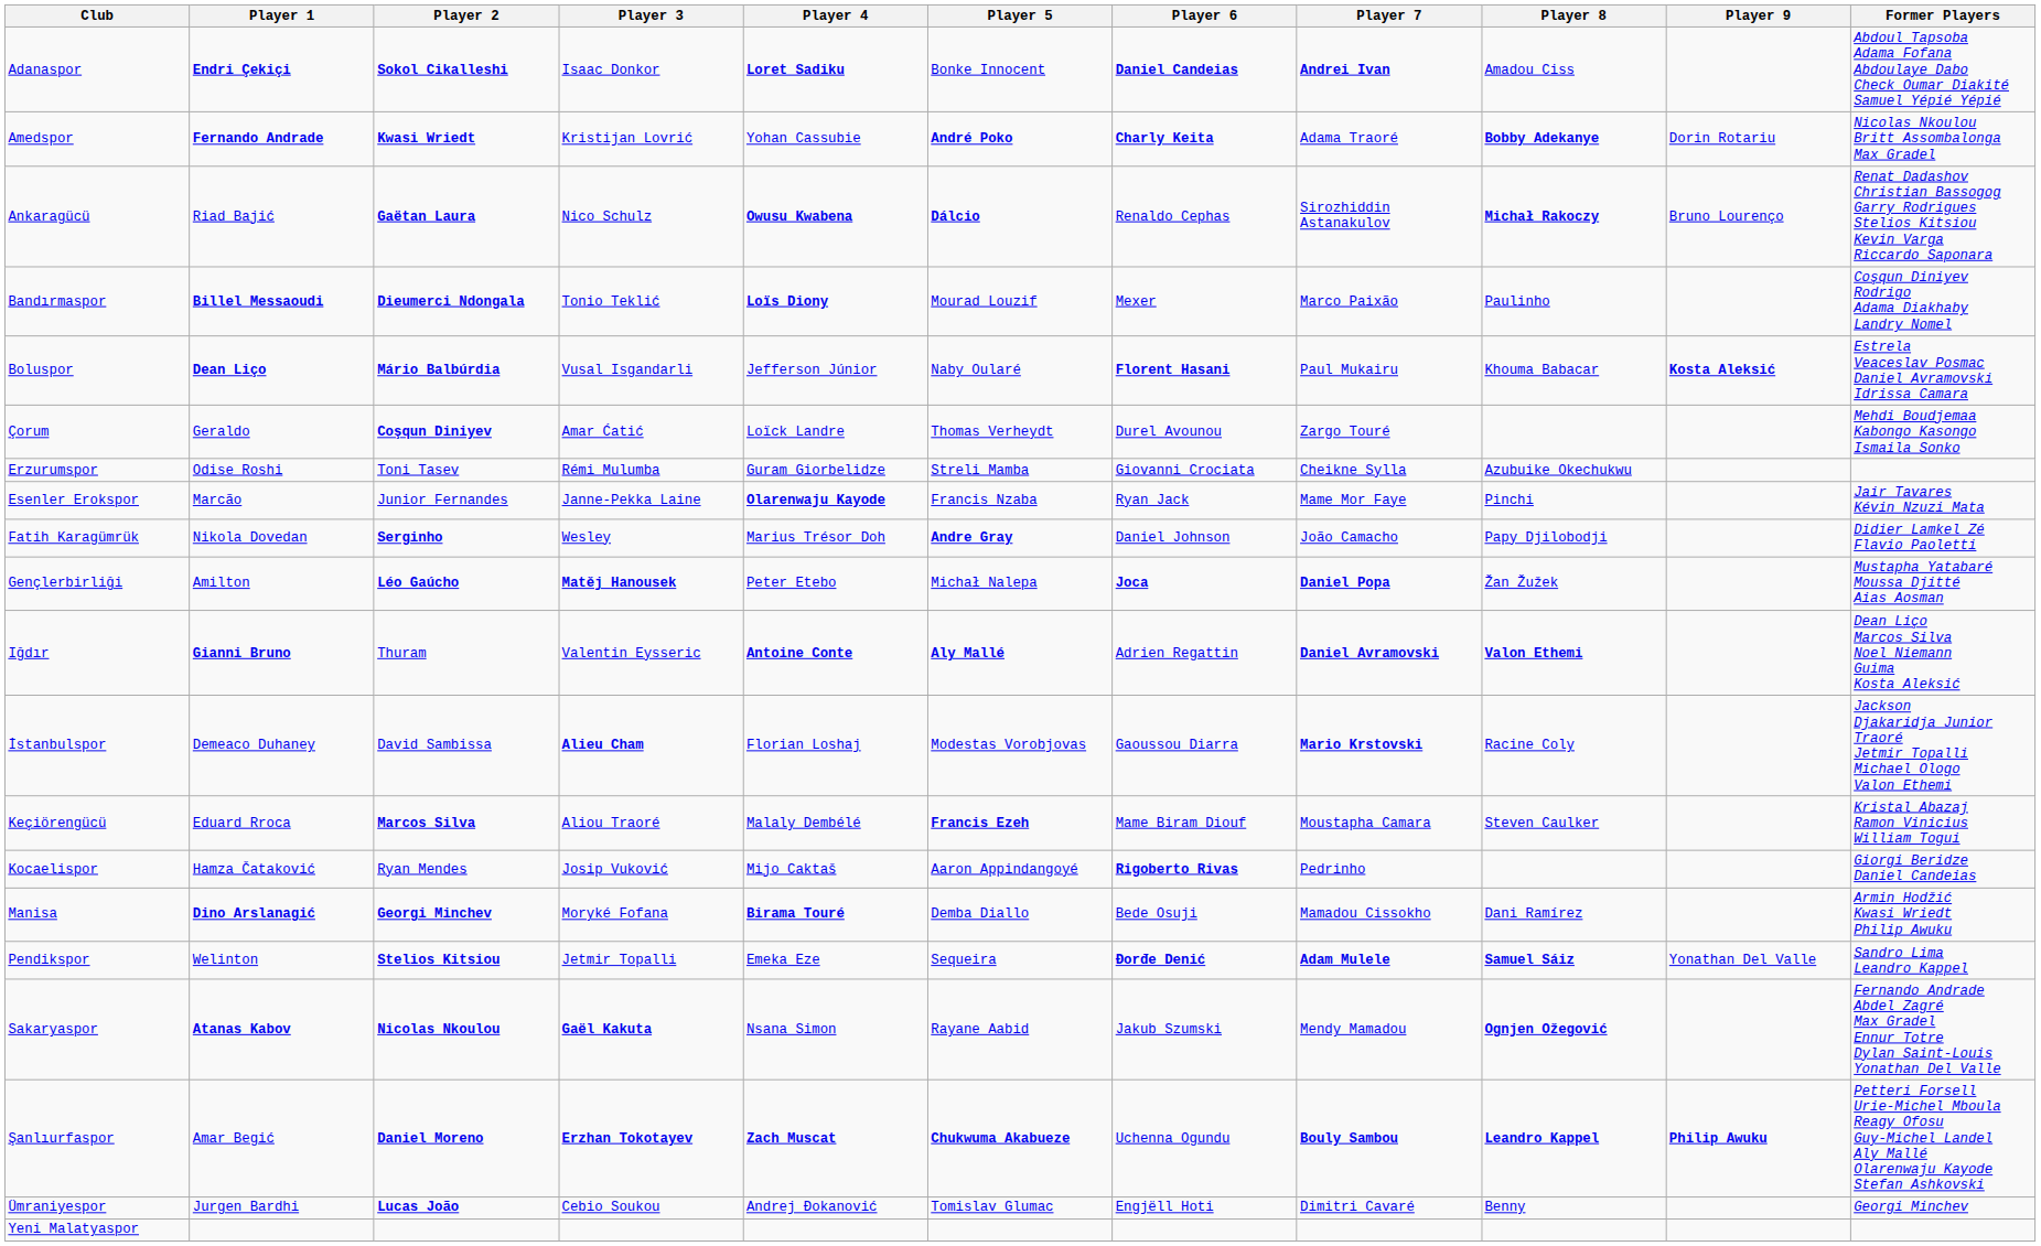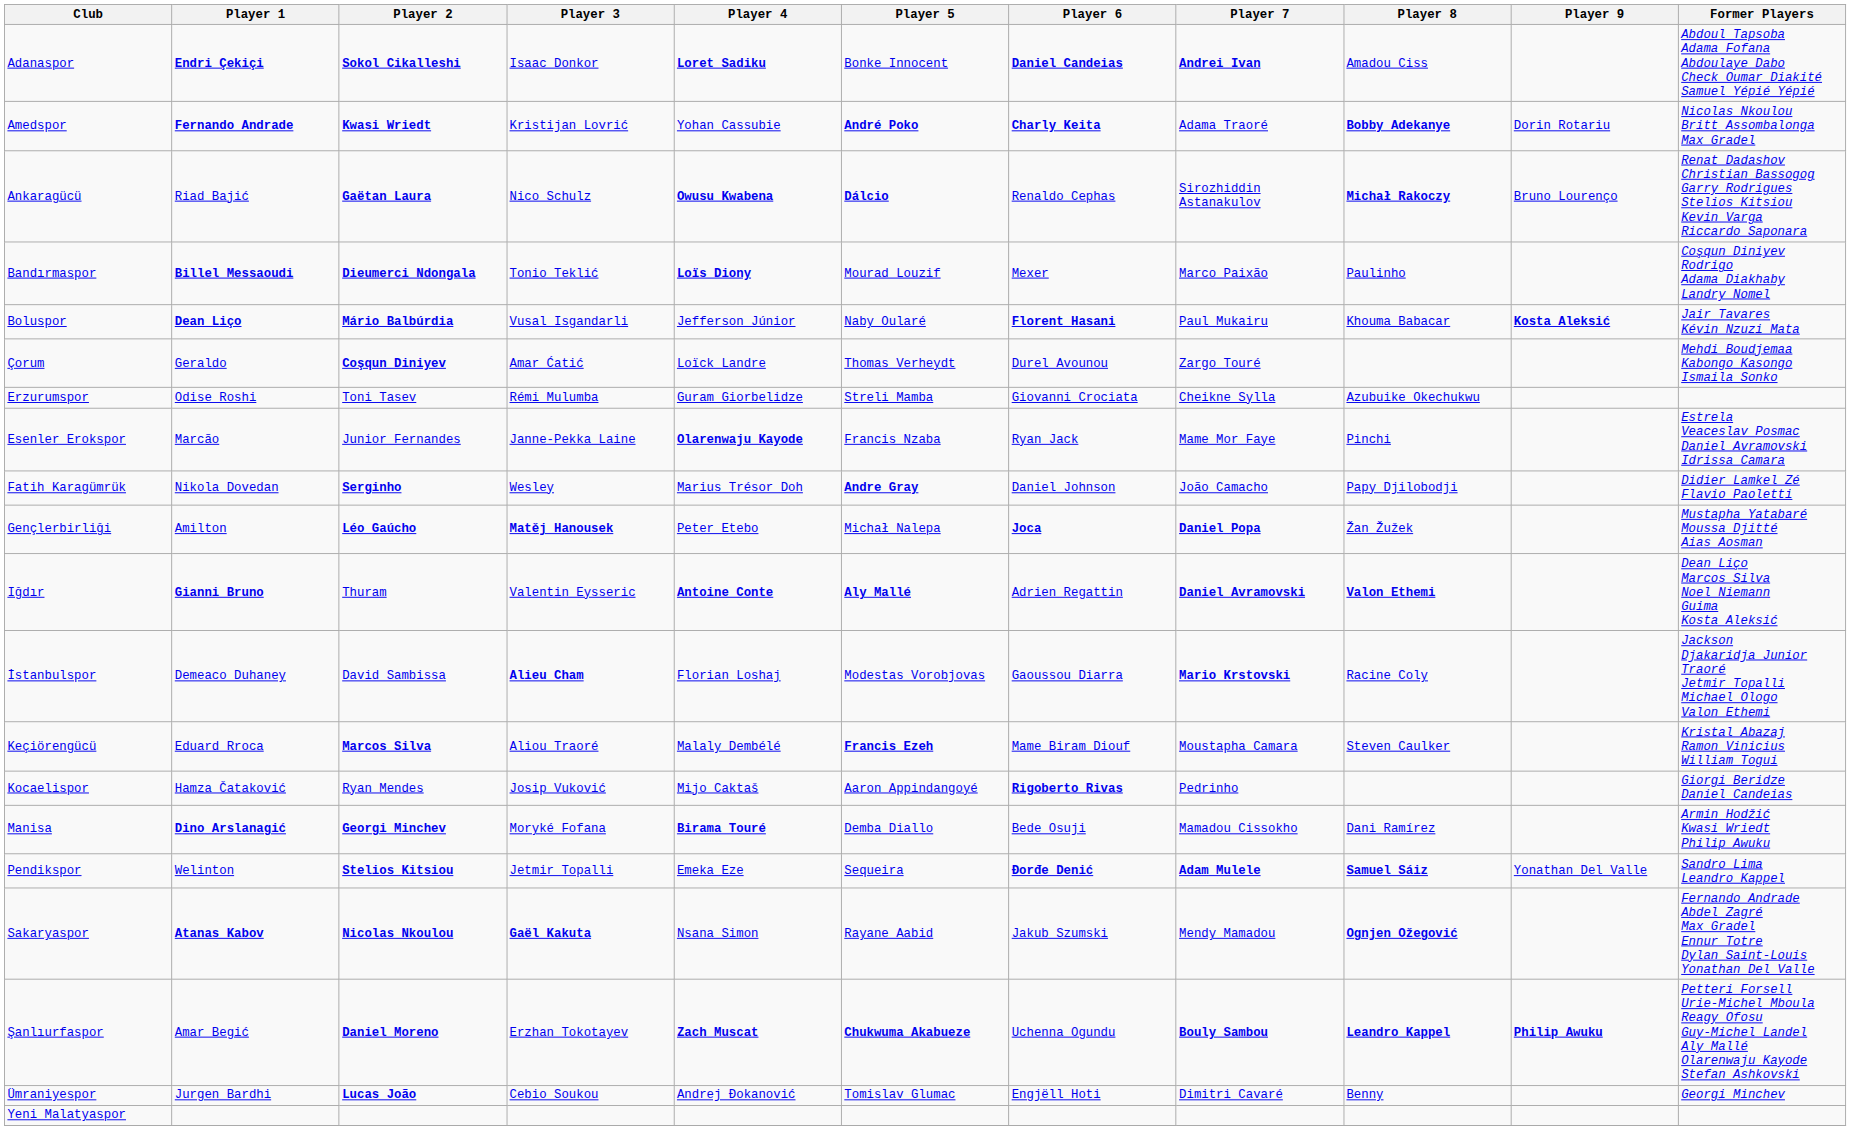 <table class="wikitable">
 <tr>
 <th width="170">Club</th>
 <th width="170">Player 1</th>
 <th width="170">Player 2</th>
 <th width="170">Player 3</th>
 <th width="170">Player 4</th>
 <th width="170">Player 5</th>
 <th width="170">Player 6</th>
 <th width="170">Player 7</th>
 <th width="170">Player 8</th>
 <th width="170">Player 9</th>
 <th width="170">Former Players</th>
 </tr>
 <tr>
 <td><a href='#'>Adanaspor</a></td>
 <td> <strong><a href='#'>Endri Çekiçi</a></strong></td>
 <td> <strong><a href='#'>Sokol Cikalleshi</a></strong></td>
 <td> <a href='#'>Isaac Donkor</a></td>
 <td> <strong><a href='#'>Loret Sadiku</a></strong></td>
 <td> <a href='#'>Bonke Innocent</a></td>
 <td> <strong><a href='#'>Daniel Candeias</a></strong></td>
 <td> <strong><a href='#'>Andrei Ivan</a></strong></td>
 <td> <a href='#'>Amadou Ciss</a></td>
 <td></td>
 <td> <em><a href='#'>Abdoul Tapsoba</a></em> <br>  <em><a href='#'>Adama Fofana</a></em> <br>  <em><a href='#'>Abdoulaye Dabo</a></em> <br>  <em><a href='#'>Check Oumar Diakité</a></em> <br>  <em><a href='#'>Samuel Yépié Yépié</a></em></td>
 </tr>
 <tr>
 <td><a href='#'>Amedspor</a></td>
 <td> <strong><a href='#'>Fernando Andrade</a></strong></td>
 <td> <strong><a href='#'>Kwasi Wriedt</a></strong></td>
 <td> <a href='#'>Kristijan Lovrić</a></td>
 <td> <a href='#'>Yohan Cassubie</a></td>
 <td> <strong><a href='#'>André Poko</a></strong></td>
 <td> <strong><a href='#'>Charly Keita</a></strong></td>
 <td> <a href='#'>Adama Traoré</a></td>
 <td> <strong><a href='#'>Bobby Adekanye</a></strong></td>
 <td> <a href='#'>Dorin Rotariu</a></td>
 <td> <em><a href='#'>Nicolas Nkoulou</a></em> <br>  <em><a href='#'>Britt Assombalonga</a></em> <br>  <em><a href='#'>Max Gradel</a></em></td>
 </tr>
 <tr>
 <td><a href='#'>Ankaragücü</a></td>
 <td> <a href='#'>Riad Bajić</a></td>
 <td> <strong><a href='#'>Gaëtan Laura</a></strong></td>
 <td> <a href='#'>Nico Schulz</a></td>
 <td> <strong><a href='#'>Owusu Kwabena</a></strong></td>
 <td> <strong><a href='#'>Dálcio</a></strong></td>
 <td> <a href='#'>Renaldo Cephas</a></td>
 <td> <a href='#'>Sirozhiddin Astanakulov</a></td>
 <td> <strong><a href='#'>Michał Rakoczy</a></strong></td>
 <td> <a href='#'>Bruno Lourenço</a></td>
 <td> <em><a href='#'>Renat Dadashov</a></em> <br>  <em><a href='#'>Christian Bassogog</a></em> <br>  <em><a href='#'>Garry Rodrigues</a></em> <br>  <em><a href='#'>Stelios Kitsiou</a></em> <br>  <em><a href='#'>Kevin Varga</a></em> <br>  <em><a href='#'>Riccardo Saponara</a></em></td>
 </tr>
 <tr>
 <td><a href='#'>Bandırmaspor</a></td>
 <td> <strong><a href='#'>Billel Messaoudi</a></strong></td>
 <td> <strong><a href='#'>Dieumerci Ndongala</a></strong></td>
 <td> <a href='#'>Tonio Teklić</a></td>
 <td> <strong><a href='#'>Loïs Diony</a></strong></td>
 <td> <a href='#'>Mourad Louzif</a></td>
 <td> <a href='#'>Mexer</a></td>
 <td> <a href='#'>Marco Paixão</a></td>
 <td> <a href='#'>Paulinho</a></td>
 <td></td>
 <td> <em><a href='#'>Coşqun Diniyev</a></em> <br>  <em><a href='#'>Rodrigo</a></em> <br>  <em><a href='#'>Adama Diakhaby</a></em> <br>  <em><a href='#'>Landry Nomel</a></em></td>
 </tr>
 <tr>
 <td><a href='#'>Boluspor</a></td>
 <td> <strong><a href='#'>Dean Liço</a></strong></td>
 <td> <strong><a href='#'>Mário Balbúrdia</a></strong></td>
 <td> <a href='#'>Vusal Isgandarli</a></td>
 <td> <a href='#'>Jefferson Júnior</a></td>
 <td> <a href='#'>Naby Oularé</a></td>
 <td> <strong><a href='#'>Florent Hasani</a></strong></td>
 <td> <a href='#'>Paul Mukairu</a></td>
 <td> <a href='#'>Khouma Babacar</a></td>
 <td> <strong><a href='#'>Kosta Aleksić</a></strong></td>
-<td> <em><a href='#'>Estrela</a></em> <br>  <em><a href='#'>Veaceslav Posmac</a></em> <br>  <em><a href='#'>Daniel Avramovski</a></em> <br>  <em><a href='#'>Idrissa Camara</a></em></td>
+<td> <em><a href='#'>Jair Tavares</a></em> <br>  <em><a href='#'>Kévin Nzuzi Mata</a></em></td>
 </tr>
 <tr>
 <td><a href='#'>Çorum</a></td>
 <td> <a href='#'>Geraldo</a></td>
 <td> <strong><a href='#'>Coşqun Diniyev</a></strong></td>
 <td> <a href='#'>Amar Ćatić</a></td>
 <td> <a href='#'>Loïck Landre</a></td>
 <td> <a href='#'>Thomas Verheydt</a></td>
 <td> <a href='#'>Durel Avounou</a></td>
 <td> <a href='#'>Zargo Touré</a></td>
 <td></td>
 <td></td>
 <td> <em><a href='#'>Mehdi Boudjemaa</a></em> <br>  <em><a href='#'>Kabongo Kasongo</a></em> <br>  <em><a href='#'>Ismaila Sonko</a></em></td>
 </tr>
 <tr>
 <td><a href='#'>Erzurumspor</a></td>
 <td> <a href='#'>Odise Roshi</a></td>
 <td> <a href='#'>Toni Tasev</a></td>
 <td> <a href='#'>Rémi Mulumba</a></td>
 <td> <a href='#'>Guram Giorbelidze</a></td>
 <td> <a href='#'>Streli Mamba</a></td>
 <td> <a href='#'>Giovanni Crociata</a></td>
 <td> <a href='#'>Cheikne Sylla</a></td>
 <td> <a href='#'>Azubuike Okechukwu</a></td>
 <td></td>
 <td></td>
 </tr>
 <tr>
 <td><a href='#'>Esenler Erokspor</a></td>
 <td> <a href='#'>Marcão</a></td>
 <td> <a href='#'>Junior Fernandes</a></td>
 <td> <a href='#'>Janne-Pekka Laine</a></td>
 <td> <strong><a href='#'>Olarenwaju Kayode</a></strong></td>
 <td> <a href='#'>Francis Nzaba</a></td>
 <td> <a href='#'>Ryan Jack</a></td>
 <td> <a href='#'>Mame Mor Faye</a></td>
 <td> <a href='#'>Pinchi</a></td>
 <td></td>
-<td> <em><a href='#'>Jair Tavares</a></em> <br>  <em><a href='#'>Kévin Nzuzi Mata</a></em></td>
+<td> <em><a href='#'>Estrela</a></em> <br>  <em><a href='#'>Veaceslav Posmac</a></em> <br>  <em><a href='#'>Daniel Avramovski</a></em> <br>  <em><a href='#'>Idrissa Camara</a></em></td>
 </tr>
 <tr>
 <td><a href='#'>Fatih Karagümrük</a></td>
 <td> <a href='#'>Nikola Dovedan</a></td>
 <td> <strong><a href='#'>Serginho</a></strong></td>
 <td> <a href='#'>Wesley</a></td>
 <td> <a href='#'>Marius Trésor Doh</a></td>
 <td> <strong><a href='#'>Andre Gray</a></strong></td>
 <td> <a href='#'>Daniel Johnson</a></td>
 <td> <a href='#'>João Camacho</a></td>
 <td> <a href='#'>Papy Djilobodji</a></td>
 <td></td>
 <td> <em><a href='#'>Didier Lamkel Zé</a></em> <br>  <em><a href='#'>Flavio Paoletti</a></em></td>
 </tr>
 <tr>
 <td><a href='#'>Gençlerbirliği</a></td>
 <td> <a href='#'>Amilton</a></td>
 <td> <strong><a href='#'>Léo Gaúcho</a></strong></td>
 <td> <strong><a href='#'>Matěj Hanousek</a></strong></td>
 <td> <a href='#'>Peter Etebo</a></td>
 <td> <a href='#'>Michał Nalepa</a></td>
 <td> <strong><a href='#'>Joca</a></strong></td>
 <td> <strong><a href='#'>Daniel Popa</a></strong></td>
 <td> <a href='#'>Žan Žužek</a></td>
 <td></td>
 <td> <em><a href='#'>Mustapha Yatabaré</a></em> <br>  <em><a href='#'>Moussa Djitté</a></em> <br>  <em><a href='#'>Aias Aosman</a></em></td>
 </tr>
 <tr>
 <td><a href='#'>Iğdır</a></td>
 <td> <strong><a href='#'>Gianni Bruno</a></strong></td>
 <td> <a href='#'>Thuram</a></td>
 <td> <a href='#'>Valentin Eysseric</a></td>
 <td> <strong><a href='#'>Antoine Conte</a></strong></td>
 <td> <strong><a href='#'>Aly Mallé</a></strong></td>
 <td> <a href='#'>Adrien Regattin</a></td>
 <td> <strong><a href='#'>Daniel Avramovski</a></strong></td>
 <td> <strong><a href='#'>Valon Ethemi</a></strong></td>
 <td></td>
 <td> <em><a href='#'>Dean Liço</a></em> <br>  <em><a href='#'>Marcos Silva</a></em> <br>  <em><a href='#'>Noel Niemann</a></em> <br>  <em><a href='#'>Guima</a></em> <br>  <em><a href='#'>Kosta Aleksić</a></em></td>
 </tr>
 <tr>
 <td><a href='#'>İstanbulspor</a></td>
 <td> <a href='#'>Demeaco Duhaney</a></td>
 <td> <a href='#'>David Sambissa</a></td>
 <td> <strong><a href='#'>Alieu Cham</a></strong></td>
 <td> <a href='#'>Florian Loshaj</a></td>
 <td> <a href='#'>Modestas Vorobjovas</a></td>
 <td> <a href='#'>Gaoussou Diarra</a></td>
 <td> <strong><a href='#'>Mario Krstovski</a></strong></td>
 <td> <a href='#'>Racine Coly</a></td>
 <td></td>
 <td> <em><a href='#'>Jackson</a></em> <br>  <em><a href='#'>Djakaridja Junior Traoré</a></em> <br>  <em><a href='#'>Jetmir Topalli</a></em> <br>  <em><a href='#'>Michael Ologo</a></em> <br>  <em><a href='#'>Valon Ethemi</a></em></td>
 </tr>
 <tr>
 <td><a href='#'>Keçiörengücü</a></td>
 <td> <a href='#'>Eduard Rroca</a></td>
 <td> <strong><a href='#'>Marcos Silva</a></strong></td>
 <td> <a href='#'>Aliou Traoré</a></td>
 <td> <a href='#'>Malaly Dembélé</a></td>
 <td> <strong><a href='#'>Francis Ezeh</a></strong></td>
 <td> <a href='#'>Mame Biram Diouf</a></td>
 <td> <a href='#'>Moustapha Camara</a></td>
 <td> <a href='#'>Steven Caulker</a></td>
 <td></td>
 <td> <em><a href='#'>Kristal Abazaj</a></em> <br>  <em><a href='#'>Ramon Vinicius</a></em> <br>  <em><a href='#'>William Togui</a></em></td>
 </tr>
 <tr>
 <td><a href='#'>Kocaelispor</a></td>
 <td> <a href='#'>Hamza Čataković</a></td>
 <td> <a href='#'>Ryan Mendes</a></td>
 <td> <a href='#'>Josip Vuković</a></td>
 <td> <a href='#'>Mijo Caktaš</a></td>
 <td> <a href='#'>Aaron Appindangoyé</a></td>
 <td> <strong><a href='#'>Rigoberto Rivas</a></strong></td>
 <td> <a href='#'>Pedrinho</a></td>
 <td></td>
 <td></td>
 <td> <em><a href='#'>Giorgi Beridze</a></em> <br>  <em><a href='#'>Daniel Candeias</a></em></td>
 </tr>
 <tr>
 <td><a href='#'>Manisa</a></td>
 <td> <strong><a href='#'>Dino Arslanagić</a></strong></td>
 <td> <strong><a href='#'>Georgi Minchev</a></strong></td>
 <td> <a href='#'>Moryké Fofana</a></td>
 <td> <strong><a href='#'>Birama Touré</a></strong></td>
 <td> <a href='#'>Demba Diallo</a></td>
 <td> <a href='#'>Bede Osuji</a></td>
 <td> <a href='#'>Mamadou Cissokho</a></td>
 <td> <a href='#'>Dani Ramírez</a></td>
 <td></td>
 <td> <em><a href='#'>Armin Hodžić</a></em> <br>  <em><a href='#'>Kwasi Wriedt</a></em> <br>  <em><a href='#'>Philip Awuku</a></em></td>
 </tr>
 <tr>
 <td><a href='#'>Pendikspor</a></td>
 <td> <a href='#'>Welinton</a></td>
 <td> <strong><a href='#'>Stelios Kitsiou</a></strong></td>
 <td> <a href='#'>Jetmir Topalli</a></td>
 <td> <a href='#'>Emeka Eze</a></td>
 <td> <a href='#'>Sequeira</a></td>
 <td> <strong><a href='#'>Đorđe Denić</a></strong></td>
 <td> <strong><a href='#'>Adam Mulele</a></strong></td>
 <td> <strong><a href='#'>Samuel Sáiz</a></strong></td>
 <td> <a href='#'>Yonathan Del Valle</a></td>
 <td> <em><a href='#'>Sandro Lima</a></em> <br>  <em><a href='#'>Leandro Kappel</a></em></td>
 </tr>
 <tr>
 <td><a href='#'>Sakaryaspor</a></td>
 <td> <strong><a href='#'>Atanas Kabov</a></strong></td>
 <td> <strong><a href='#'>Nicolas Nkoulou</a></strong></td>
 <td> <strong><a href='#'>Gaël Kakuta</a></strong></td>
 <td> <a href='#'>Nsana Simon</a></td>
 <td> <a href='#'>Rayane Aabid</a></td>
 <td> <a href='#'>Jakub Szumski</a></td>
 <td> <a href='#'>Mendy Mamadou</a></td>
 <td> <strong><a href='#'>Ognjen Ožegović</a></strong></td>
 <td></td>
 <td> <em><a href='#'>Fernando Andrade</a></em> <br>  <em><a href='#'>Abdel Zagré</a></em> <br>  <em><a href='#'>Max Gradel</a></em> <br>  <em><a href='#'>Ennur Totre</a></em> <br>  <em><a href='#'>Dylan Saint-Louis</a></em> <br>  <em><a href='#'>Yonathan Del Valle</a></em></td>
 </tr>
 <tr>
 <td><a href='#'>Şanlıurfaspor</a></td>
 <td> <a href='#'>Amar Begić</a></td>
 <td> <strong><a href='#'>Daniel Moreno</a></strong></td>
-<td><strong> <a href='#'>Erzhan Tokotayev</a></strong></td>
+<td> <a href='#'>Erzhan Tokotayev</a></td>
 <td> <strong><a href='#'>Zach Muscat</a></strong></td>
 <td> <strong><a href='#'>Chukwuma Akabueze</a></strong></td>
 <td> <a href='#'>Uchenna Ogundu</a></td>
 <td> <strong><a href='#'>Bouly Sambou</a></strong></td>
 <td> <strong><a href='#'>Leandro Kappel</a></strong></td>
 <td> <strong><a href='#'>Philip Awuku</a></strong></td>
 <td> <em><a href='#'>Petteri Forsell</a></em> <br>  <em><a href='#'>Urie-Michel Mboula</a></em> <br>  <em><a href='#'>Reagy Ofosu</a></em> <br>  <em><a href='#'>Guy-Michel Landel</a></em> <br>  <em><a href='#'>Aly Mallé</a></em> <br>  <em><a href='#'>Olarenwaju Kayode</a></em> <br>  <em><a href='#'>Stefan Ashkovski</a></em></td>
 </tr>
 <tr>
 <td><a href='#'>Ümraniyespor</a></td>
 <td> <a href='#'>Jurgen Bardhi</a></td>
 <td> <strong><a href='#'>Lucas João</a></strong></td>
 <td> <a href='#'>Cebio Soukou</a></td>
 <td> <a href='#'>Andrej Đokanović</a></td>
 <td> <a href='#'>Tomislav Glumac</a></td>
 <td> <a href='#'>Engjëll Hoti</a></td>
 <td> <a href='#'>Dimitri Cavaré</a></td>
 <td> <a href='#'>Benny</a></td>
 <td></td>
 <td> <em><a href='#'>Georgi Minchev</a></em></td>
 </tr>
 <tr>
 <td><a href='#'>Yeni Malatyaspor</a></td>
 <td></td>
 <td></td>
 <td></td>
 <td></td>
 <td></td>
 <td></td>
 <td></td>
 <td></td>
 <td></td>
 <td></td>
 </tr>
 <tr>
 </tr>
 </table>
